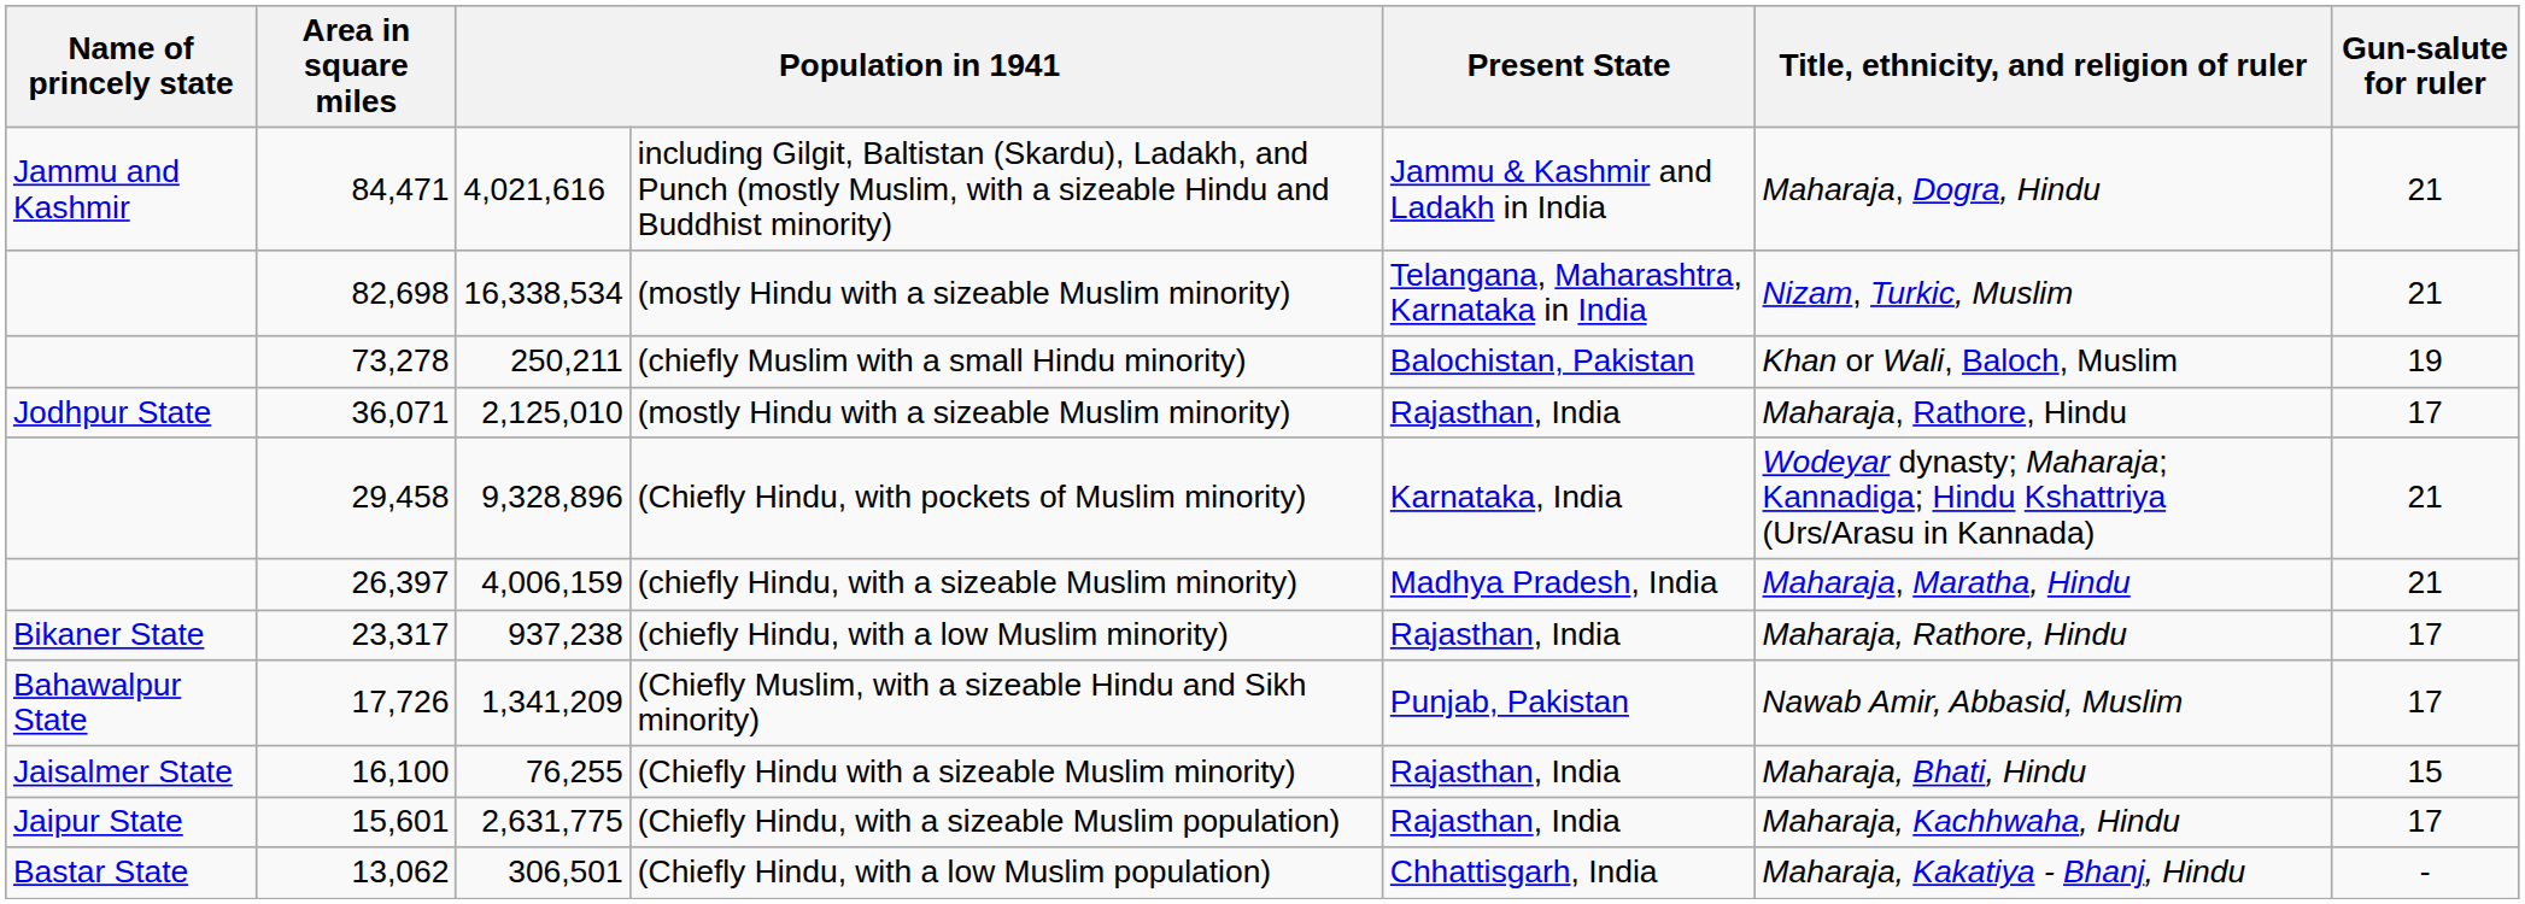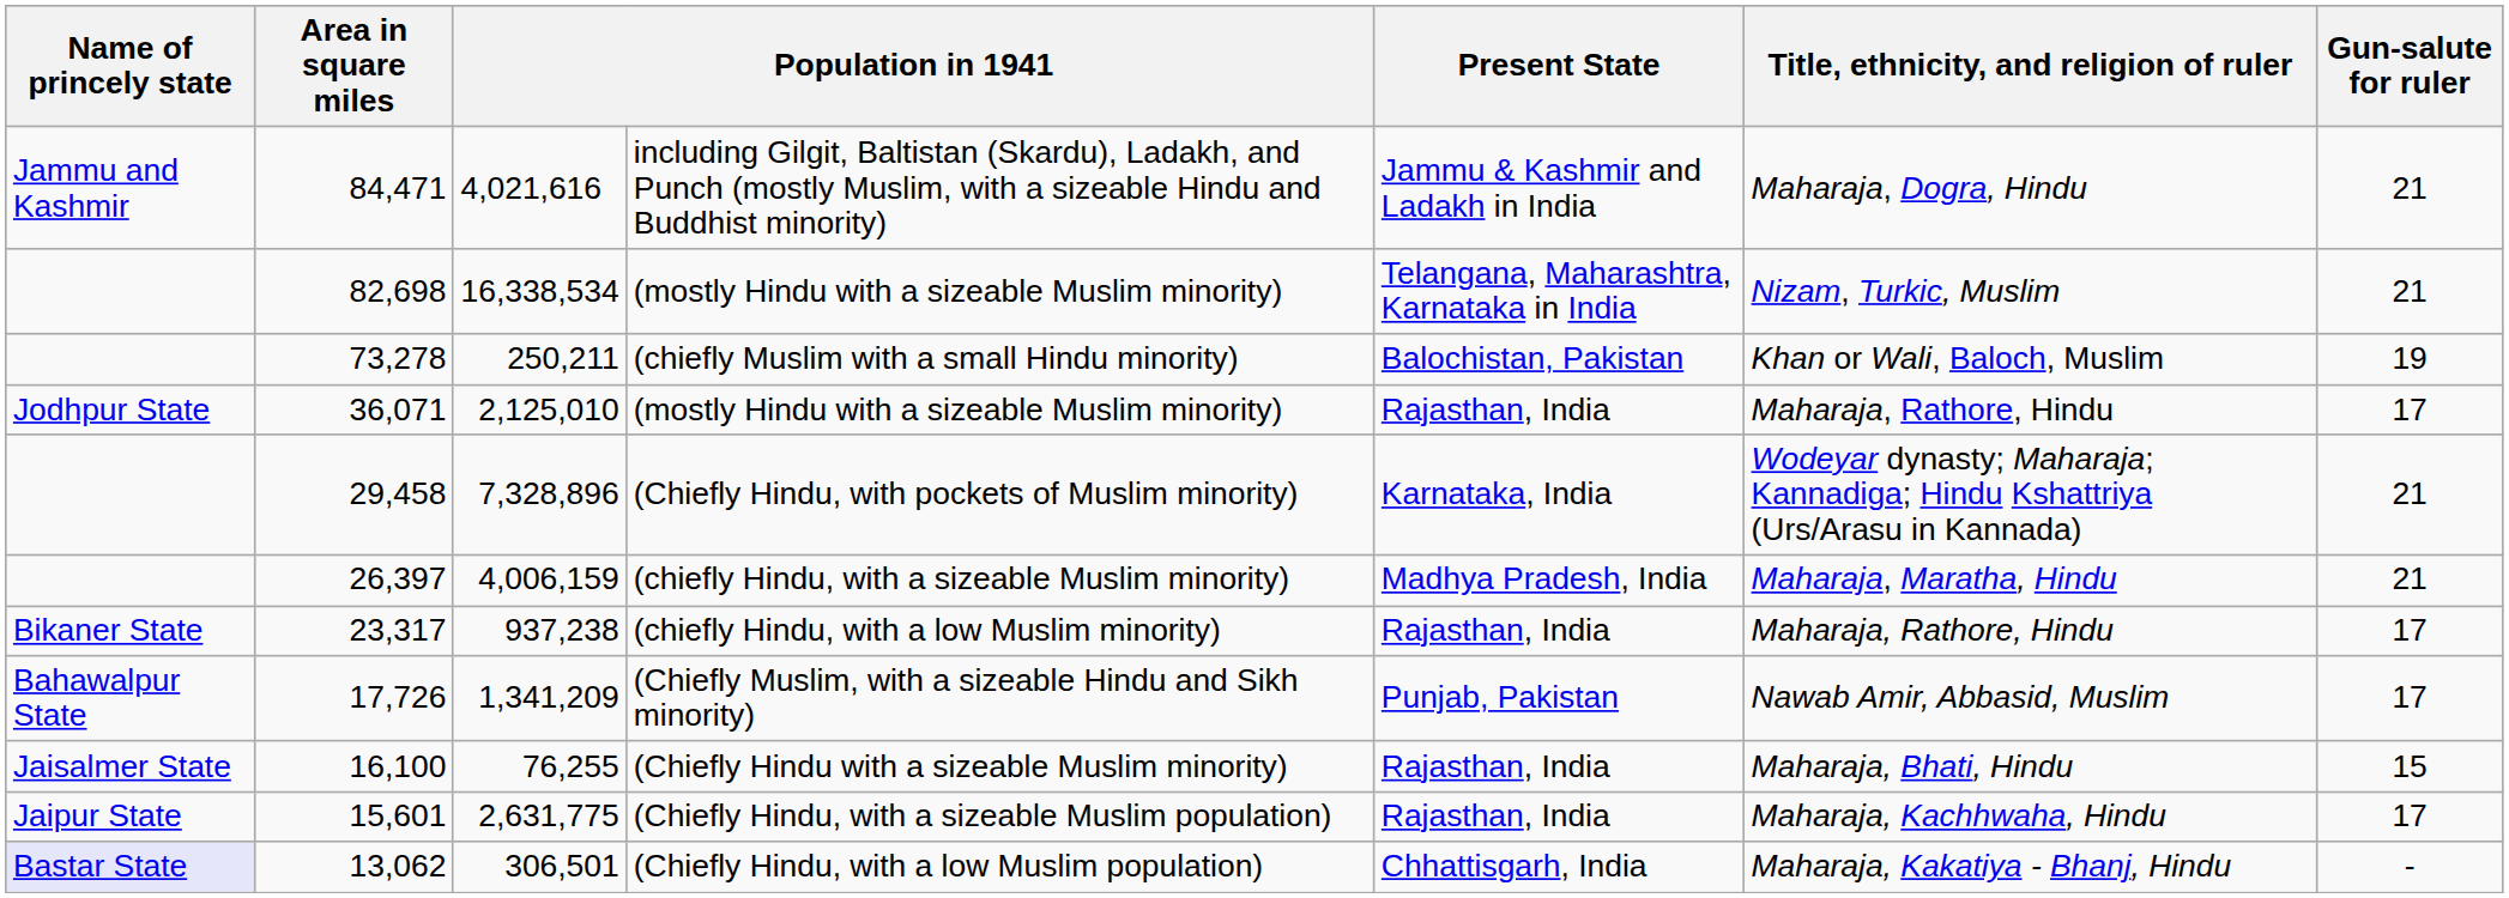 <table class="wikitable" style="width:100%;">
 <tr>
 <th>Name of princely state</th>
 <th>Area in square miles</th>
 <th colspan="2">Population in 1941</th>
 <th>Present State</th>
 <th>Title, ethnicity, and religion of ruler</th>
 <th>Gun-salute for ruler</th>
 </tr>
 <tr>
 <td> <a href='#'>Jammu and Kashmir</a></td>
 <td style="text-align:right">84,471</td>
 <td>4,021,616</td>
 <td>including Gilgit, Baltistan (Skardu), Ladakh, and Punch (mostly Muslim, with a sizeable Hindu and Buddhist minority)</td>
 <td><a href='#'>Jammu & Kashmir</a> and <a href='#'>Ladakh</a> in India</td>
 <td><em>Maharaja</em>, <em><a href='#'>Dogra</a>, Hindu</em></td>
 <td style="text-align:center">21</td>
 </tr>
 <tr>
 <td></td>
 <td style="text-align:right">82,698</td>
 <td style="text-align:right">16,338,534</td>
 <td>(mostly Hindu with a sizeable Muslim minority)</td>
 <td><a href='#'>Telangana</a>, <a href='#'>Maharashtra</a>, <a href='#'>Karnataka</a> in <a href='#'>India</a></td>
 <td><em><a href='#'>Nizam</a></em>, <em><a href='#'>Turkic</a>, Muslim</em></td>
 <td style="text-align:center">21</td>
 </tr>
 <tr>
 <td align="left"></td>
 <td align="right">73,278</td>
 <td align="right">250,211</td>
 <td align="left">(chiefly Muslim with a small Hindu minority)</td>
 <td align="left"><a href='#'>Balochistan, Pakistan</a></td>
 <td align="left"><em>Khan</em> or <em>Wali</em>, <a href='#'>Baloch</a>, Muslim</td>
 <td align="center">19</td>
 </tr>
 <tr>
 <td> <a href='#'>Jodhpur State</a></td>
 <td style="text-align:right">36,071</td>
 <td style="text-align:right">2,125,010</td>
 <td>(mostly Hindu with a sizeable Muslim minority)</td>
 <td><a href='#'>Rajasthan</a>, India</td>
 <td><em>Maharaja</em>, <a href='#'>Rathore</a>, Hindu</td>
 <td style="text-align:center">17</td>
 </tr>
 <tr>
 <td></td>
 <td style="text-align:right">29,458</td>
-<td style="text-align:right">9,328,896</td>
+<td style="text-align:right">7,328,896</td>
 <td>(Chiefly Hindu, with pockets of Muslim minority)</td>
 <td><a href='#'>Karnataka</a>, India</td>
 <td><em><a href='#'>Wodeyar</a></em> dynasty; <em>Maharaja</em>; <a href='#'>Kannadiga</a>; <a href='#'>Hindu</a> <a href='#'>Kshattriya</a> (Urs/Arasu in Kannada)</td>
 <td style="text-align:center">21</td>
 </tr>
 <tr>
 <td></td>
 <td style="text-align:right">26,397</td>
 <td style="text-align:right">4,006,159</td>
 <td>(chiefly Hindu, with a sizeable Muslim minority)</td>
 <td><a href='#'>Madhya Pradesh</a>, India</td>
 <td><em><a href='#'>Maharaja</a></em>, <em><a href='#'>Maratha</a>, <a href='#'>Hindu</a></em></td>
 <td style="text-align:center">21</td>
 </tr>
 <tr>
 <td> <a href='#'>Bikaner State</a></td>
 <td style="text-align:right">23,317</td>
 <td style="text-align:right">937,238</td>
 <td>(chiefly Hindu, with a low Muslim minority)</td>
 <td><a href='#'>Rajasthan</a>, India</td>
 <td><em>Maharaja, Rathore, Hindu</em></td>
 <td style="text-align:center">17</td>
 </tr>
 <tr>
 <td> <a href='#'>Bahawalpur State</a></td>
 <td style="text-align:right">17,726</td>
 <td style="text-align:right">1,341,209</td>
 <td>(Chiefly Muslim, with a sizeable Hindu and Sikh minority)</td>
 <td><a href='#'>Punjab, Pakistan</a></td>
 <td><em>Nawab Amir, Abbasid, Muslim</em></td>
 <td style="text-align:center">17</td>
 </tr>
 <tr>
 <td> <a href='#'>Jaisalmer State</a></td>
 <td style="text-align:right">16,100</td>
 <td style="text-align:right">76,255</td>
 <td>(Chiefly Hindu with a sizeable Muslim minority)</td>
 <td><a href='#'>Rajasthan</a>, India</td>
 <td><em>Maharaja, <a href='#'>Bhati</a>, Hindu</em></td>
 <td style="text-align:center">15</td>
 </tr>
 <tr>
 <td> <a href='#'>Jaipur State</a></td>
 <td style="text-align:right">15,601</td>
 <td style="text-align:right">2,631,775</td>
 <td>(Chiefly Hindu, with a sizeable Muslim population)</td>
 <td><a href='#'>Rajasthan</a>, India</td>
 <td><em>Maharaja, <a href='#'>Kachhwaha</a>, Hindu</em></td>
 <td style="text-align:center">17</td>
 </tr>
 <tr>
-<td> <a href='#'>Bastar State</a></td>
+<td style="background: lavender;"> <a href='#'>Bastar State</a></td>
 <td style="text-align:right">13,062</td>
 <td style="text-align:right">306,501</td>
 <td>(Chiefly Hindu, with a low Muslim population)</td>
 <td><a href='#'>Chhattisgarh</a>, India</td>
 <td><em>Maharaja, <a href='#'>Kakatiya</a> - <a href='#'>Bhanj</a>, Hindu</em></td>
 <td style="text-align:center">-</td>
 </tr>
 </table>
